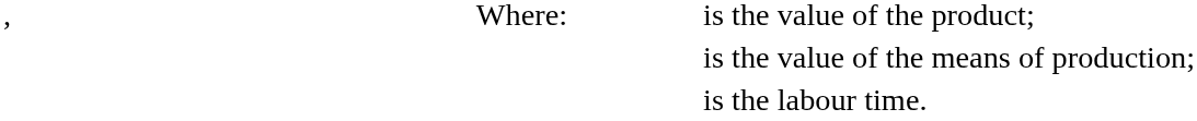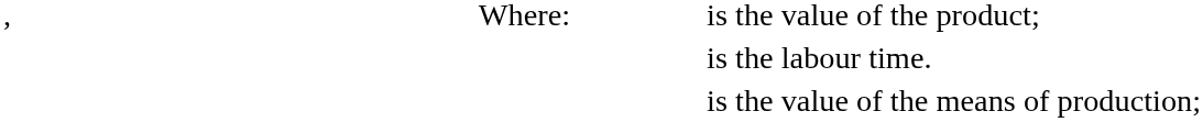 <table style="margin-left:2em; border:none">
 <tr>
 <td style="width:15em; vertical-align:top">,</td>
 <td style="padding-right:2em">Where:</td>
 <td style="padding-right:2em"></td>
 <td>is the value of the product;</td>
 </tr>
 <tr>
 <td></td>
 <td></td>
 <td></td>
-<td>is the value of the means of production;</td>
+<td>is the labour time.</td>
 </tr>
 <tr>
 <td></td>
 <td></td>
 <td></td>
-<td>is the labour time.</td>
+<td>is the value of the means of production;</td>
 </tr>
 </table>
